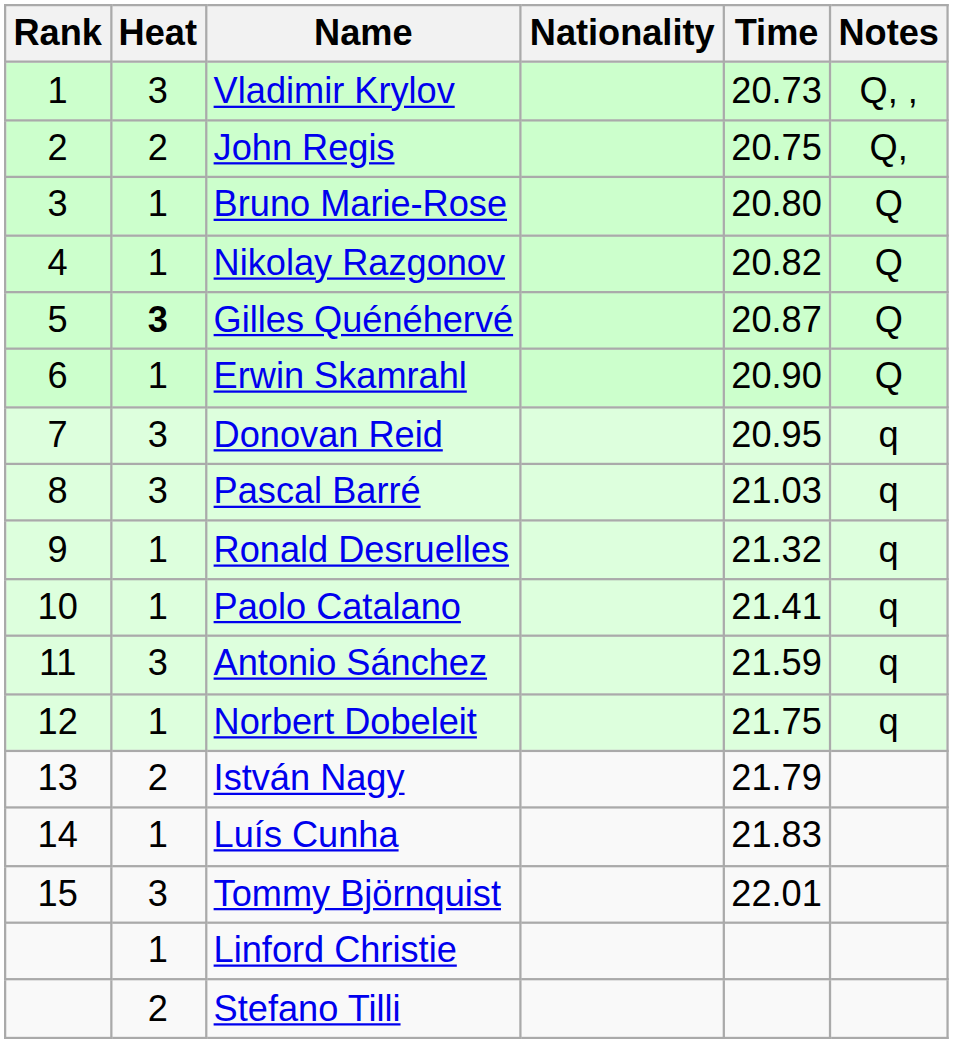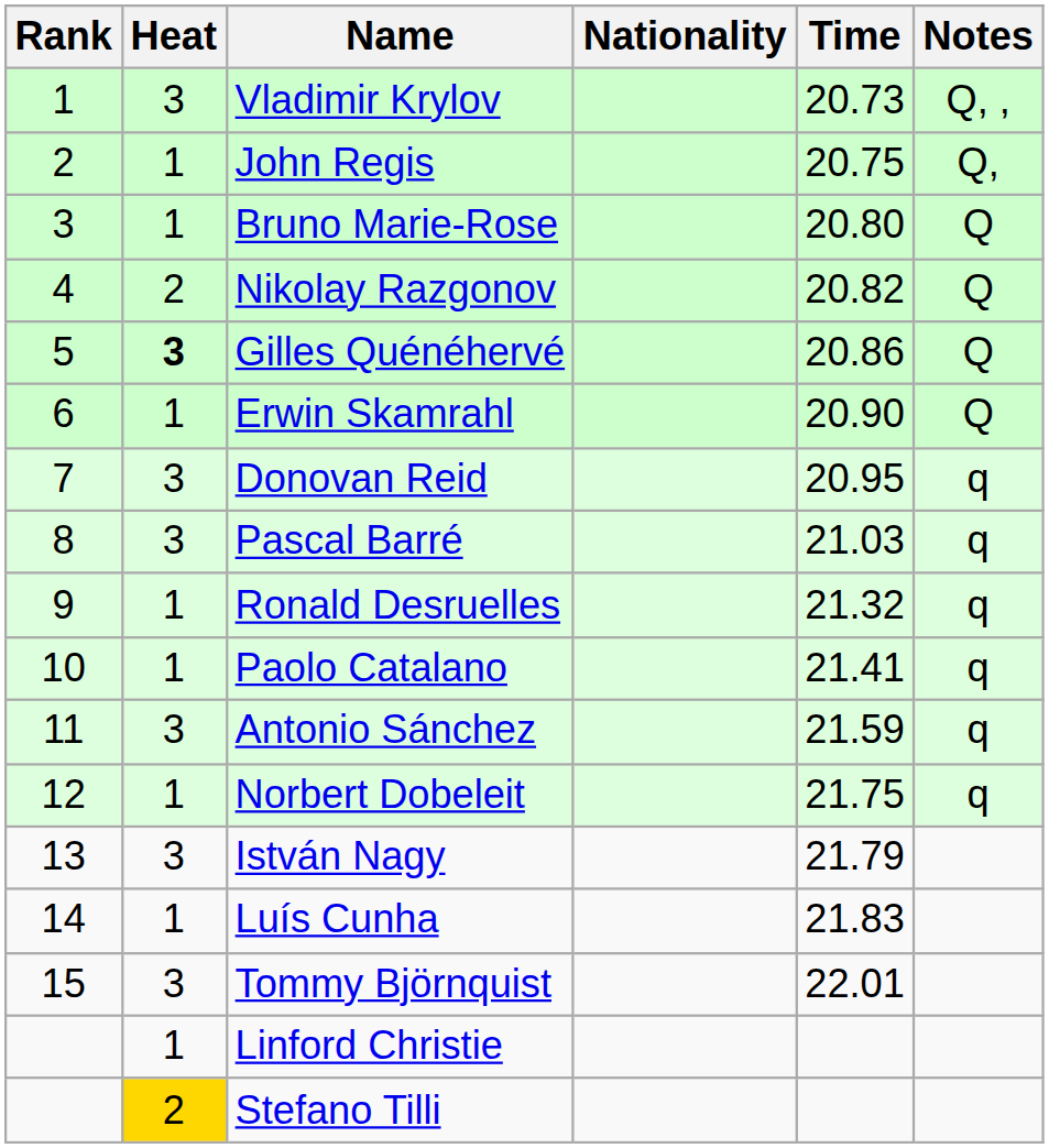 <table class="wikitable sortable" style="text-align:center">
 <tr>
 <th>Rank</th>
 <th>Heat</th>
 <th>Name</th>
 <th>Nationality</th>
 <th>Time</th>
 <th>Notes</th>
 </tr>
 <tr bgcolor=ccffcc>
 <td>1</td>
 <td>3</td>
 <td align="left"><a href='#'>Vladimir Krylov</a></td>
 <td align=left></td>
 <td>20.73</td>
 <td>Q, , </td>
 </tr>
 <tr bgcolor=ccffcc>
 <td>2</td>
-<td>2</td>
+<td>1</td>
 <td align="left"><a href='#'>John Regis</a></td>
 <td align=left></td>
 <td>20.75</td>
 <td>Q, </td>
 </tr>
 <tr bgcolor=ccffcc>
 <td>3</td>
 <td>1</td>
 <td align="left"><a href='#'>Bruno Marie-Rose</a></td>
 <td align=left></td>
 <td>20.80</td>
 <td>Q</td>
 </tr>
 <tr bgcolor=ccffcc>
 <td>4</td>
-<td>1</td>
+<td>2</td>
 <td align="left"><a href='#'>Nikolay Razgonov</a></td>
 <td align=left></td>
 <td>20.82</td>
 <td>Q</td>
 </tr>
 <tr bgcolor=ccffcc>
 <td>5</td>
 <td><strong>3</strong></td>
 <td align="left"><a href='#'>Gilles Quénéhervé</a></td>
 <td align=left></td>
-<td>20.87</td>
+<td>20.86</td>
 <td>Q</td>
 </tr>
 <tr bgcolor=ccffcc>
 <td>6</td>
 <td>1</td>
 <td align="left"><a href='#'>Erwin Skamrahl</a></td>
 <td align=left></td>
 <td>20.90</td>
 <td>Q</td>
 </tr>
 <tr bgcolor=ddffdd>
 <td>7</td>
 <td>3</td>
 <td align="left"><a href='#'>Donovan Reid</a></td>
 <td align=left></td>
 <td>20.95</td>
 <td>q</td>
 </tr>
 <tr bgcolor=ddffdd>
 <td>8</td>
 <td>3</td>
 <td align="left"><a href='#'>Pascal Barré</a></td>
 <td align=left></td>
 <td>21.03</td>
 <td>q</td>
 </tr>
 <tr bgcolor=ddffdd>
 <td>9</td>
 <td>1</td>
 <td align="left"><a href='#'>Ronald Desruelles</a></td>
 <td align=left></td>
 <td>21.32</td>
 <td>q</td>
 </tr>
 <tr bgcolor=ddffdd>
 <td>10</td>
 <td>1</td>
 <td align="left"><a href='#'>Paolo Catalano</a></td>
 <td align=left></td>
 <td>21.41</td>
 <td>q</td>
 </tr>
 <tr bgcolor=ddffdd>
 <td>11</td>
 <td>3</td>
 <td align="left"><a href='#'>Antonio Sánchez</a></td>
 <td align=left></td>
 <td>21.59</td>
 <td>q</td>
 </tr>
 <tr bgcolor=ddffdd>
 <td>12</td>
 <td>1</td>
 <td align="left"><a href='#'>Norbert Dobeleit</a></td>
 <td align=left></td>
 <td>21.75</td>
 <td>q</td>
 </tr>
 <tr>
 <td>13</td>
-<td>2</td>
+<td>3</td>
 <td align="left"><a href='#'>István Nagy</a></td>
 <td align=left></td>
 <td>21.79</td>
 <td></td>
 </tr>
 <tr>
 <td>14</td>
 <td>1</td>
 <td align="left"><a href='#'>Luís Cunha</a></td>
 <td align=left></td>
 <td>21.83</td>
 <td></td>
 </tr>
 <tr>
 <td>15</td>
 <td>3</td>
 <td align="left"><a href='#'>Tommy Björnquist</a></td>
 <td align=left></td>
 <td>22.01</td>
 <td></td>
 </tr>
 <tr>
 <td></td>
 <td>1</td>
 <td align="left"><a href='#'>Linford Christie</a></td>
 <td align=left></td>
 <td></td>
 <td></td>
 </tr>
 <tr>
 <td></td>
-<td>2</td>
+<td style="background: gold;">2</td>
 <td align="left"><a href='#'>Stefano Tilli</a></td>
 <td align=left></td>
 <td></td>
 <td></td>
 </tr>
 </table>
